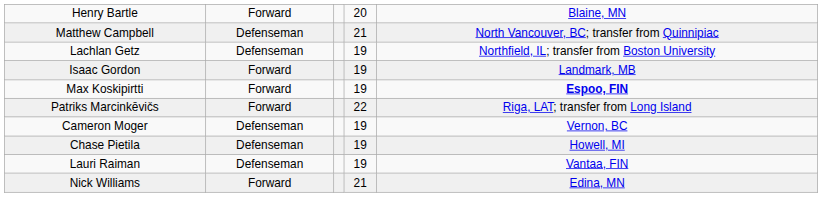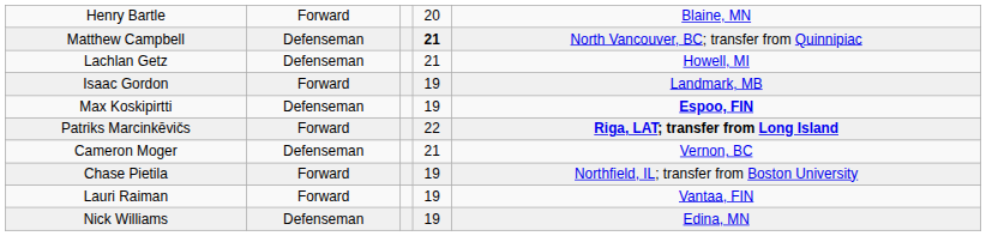 <table class="wikitable" width=1100>
 <tr align="center" bgcolor="">
 <td>Henry Bartle</td>
 <td>Forward</td>
 <td></td>
 <td>20</td>
 <td><a href='#'>Blaine, MN</a></td>
 </tr>
 <tr align="center" bgcolor="f0f0f0">
 <td>Matthew Campbell</td>
 <td>Defenseman</td>
 <td></td>
-<td>21</td>
+<td><strong>21</strong></td>
 <td><a href='#'>North Vancouver, BC</a>; transfer from <a href='#'>Quinnipiac</a></td>
 </tr>
 <tr align="center" bgcolor="">
 <td>Lachlan Getz</td>
 <td>Defenseman</td>
 <td></td>
-<td>19</td>
-<td><a href='#'>Northfield, IL</a>; transfer from <a href='#'>Boston University</a></td>
+<td>21</td>
+<td><a href='#'>Howell, MI</a></td>
 </tr>
 <tr align="center" bgcolor="f0f0f0">
 <td>Isaac Gordon</td>
 <td>Forward</td>
 <td></td>
 <td>19</td>
 <td><a href='#'>Landmark, MB</a></td>
 </tr>
 <tr align="center" bgcolor="">
 <td>Max Koskipirtti</td>
-<td>Forward</td>
+<td>Defenseman</td>
 <td></td>
 <td>19</td>
 <td><strong><a href='#'>Espoo, FIN</a></strong></td>
 </tr>
 <tr align="center" bgcolor="f0f0f0">
 <td>Patriks Marcinkēvičs</td>
 <td>Forward</td>
 <td></td>
 <td>22</td>
-<td><a href='#'>Riga, LAT</a>; transfer from <a href='#'>Long Island</a></td>
+<td><strong><a href='#'>Riga, LAT</a>; transfer from <a href='#'>Long Island</a></strong></td>
 </tr>
 <tr align="center" bgcolor="">
 <td>Cameron Moger</td>
 <td>Defenseman</td>
 <td></td>
-<td>19</td>
+<td>21</td>
 <td><a href='#'>Vernon, BC</a></td>
 </tr>
 <tr align="center" bgcolor="f0f0f0">
 <td>Chase Pietila</td>
-<td>Defenseman</td>
+<td>Forward</td>
 <td></td>
 <td>19</td>
-<td><a href='#'>Howell, MI</a></td>
+<td><a href='#'>Northfield, IL</a>; transfer from <a href='#'>Boston University</a></td>
 </tr>
 <tr align="center" bgcolor="">
 <td>Lauri Raiman</td>
-<td>Defenseman</td>
+<td>Forward</td>
 <td></td>
 <td>19</td>
 <td><a href='#'>Vantaa, FIN</a></td>
 </tr>
 <tr align="center" bgcolor="f0f0f0">
 <td>Nick Williams</td>
-<td>Forward</td>
+<td>Defenseman</td>
 <td></td>
-<td>21</td>
+<td>19</td>
 <td><a href='#'>Edina, MN</a></td>
 </tr>
 </table>
